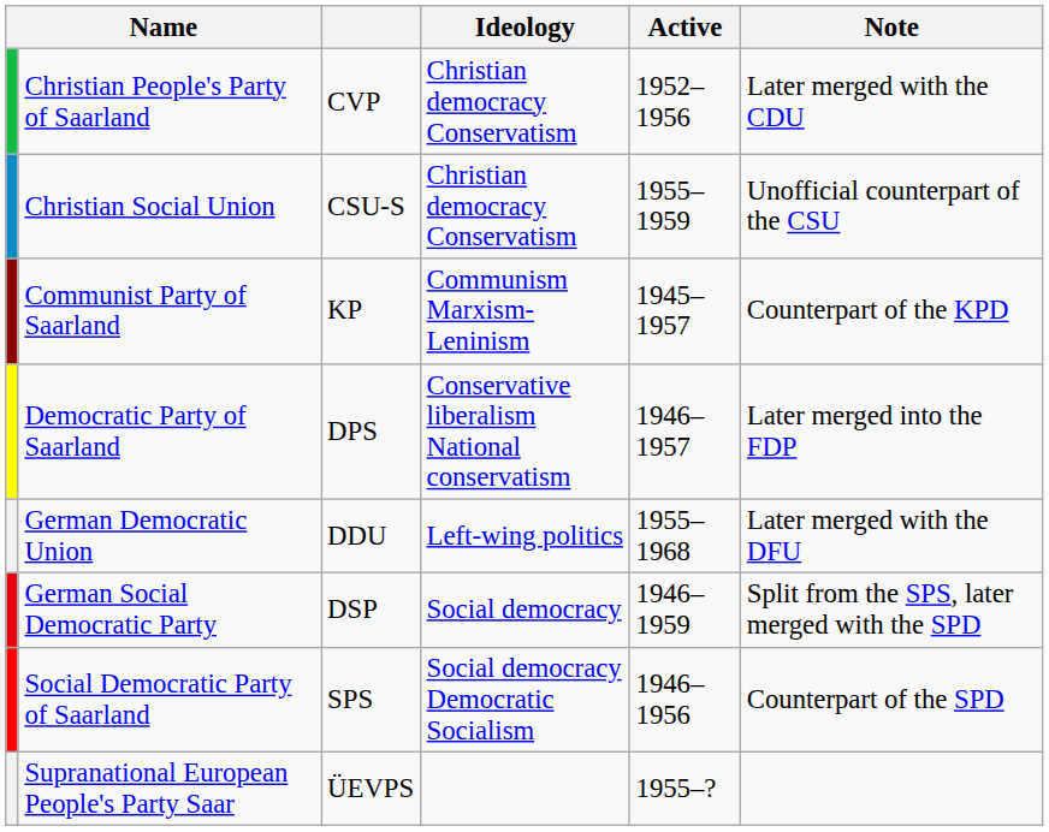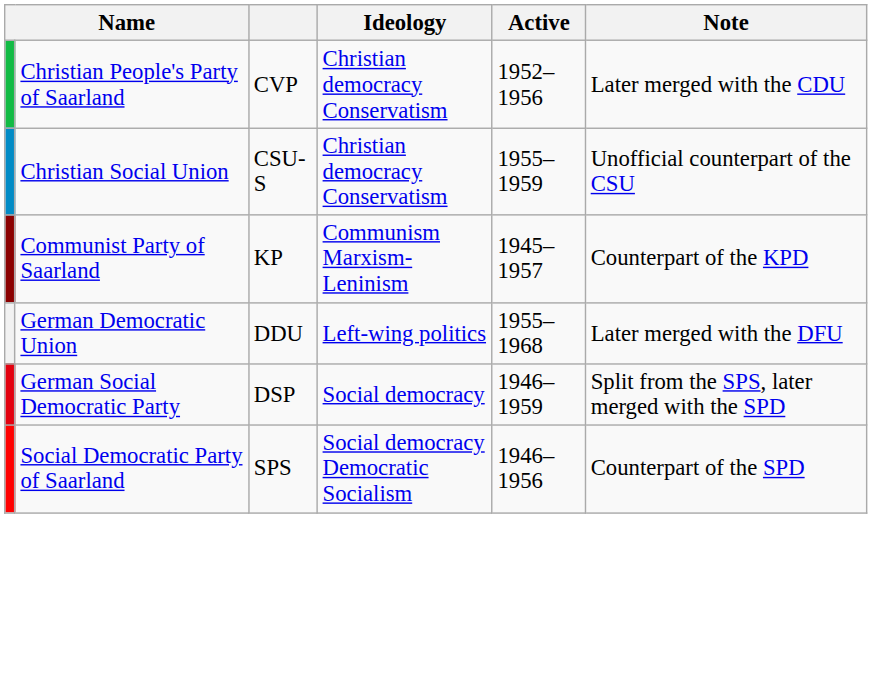 <table class="wikitable sortable">
 <tr>
 <th colspan="2">Name</th>
 <th></th>
 <th>Ideology</th>
 <th>Active</th>
 <th>Note</th>
 </tr>
 <tr>
 <th style="background:#11BB44;"></th>
 <td><a href='#'>Christian People's Party of Saarland</a><br></td>
 <td>CVP</td>
 <td><a href='#'>Christian democracy</a><br><a href='#'>Conservatism</a></td>
 <td>1952–1956</td>
 <td>Later merged with the <a href='#'>CDU</a></td>
 </tr>
 <tr>
 <th style="background:#008BC6;"></th>
 <td><a href='#'>Christian Social Union</a><br></td>
 <td>CSU-S</td>
 <td><a href='#'>Christian democracy</a><br><a href='#'>Conservatism</a></td>
 <td>1955–1959</td>
 <td>Unofficial counterpart of the <a href='#'>CSU</a></td>
 </tr>
 <tr>
 <th style="background:#8B0000;"></th>
 <td><a href='#'>Communist Party of Saarland</a><br></td>
 <td>KP</td>
 <td><a href='#'>Communism</a><br><a href='#'>Marxism-Leninism</a></td>
 <td>1945–1957</td>
 <td>Counterpart of the <a href='#'>KPD</a></td>
 </tr>
 <tr>
-<th style="background:#FFFF00;"></th>
-<td><a href='#'>Democratic Party of Saarland</a><br></td>
-<td>DPS</td>
-<td><a href='#'>Conservative liberalism</a><br><a href='#'>National conservatism</a></td>
-<td>1946–1957</td>
-<td>Later merged into the <a href='#'>FDP</a></td>
-</tr>
-<tr>
 <th></th>
 <td><a href='#'>German Democratic Union</a><br></td>
 <td>DDU</td>
 <td><a href='#'>Left-wing politics</a></td>
 <td>1955–1968</td>
 <td>Later merged with the <a href='#'>DFU</a></td>
 </tr>
 <tr>
 <th style="background:#E3000F;"></th>
 <td><a href='#'>German Social Democratic Party</a><br></td>
 <td>DSP</td>
 <td><a href='#'>Social democracy</a></td>
 <td>1946–1959</td>
 <td>Split from the <a href='#'>SPS</a>, later merged with the <a href='#'>SPD</a></td>
 </tr>
 <tr>
 <th style="background:#FF0000;"></th>
 <td><a href='#'>Social Democratic Party of Saarland</a><br></td>
 <td>SPS</td>
 <td><a href='#'>Social democracy</a><br><a href='#'>Democratic Socialism</a></td>
 <td>1946–1956</td>
 <td>Counterpart of the <a href='#'>SPD</a></td>
 </tr>
-<tr>
-<th></th>
-<td><a href='#'>Supranational European People's Party Saar</a><br></td>
-<td>ÜEVPS</td>
-<td></td>
-<td>1955–?</td>
-<td></td>
-</tr>
 </table>
